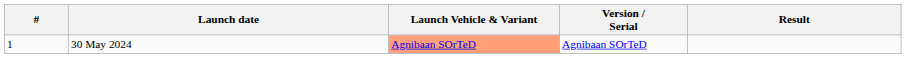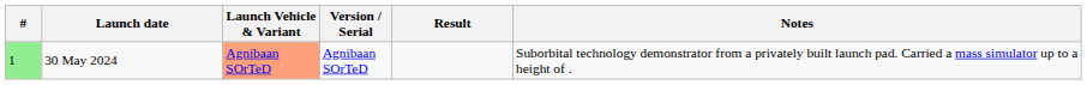 <table class="wikitable plainrowheaders" style="width: 100%;">
 <tr>
 <th style="width:3%;">#</th>
 <th style="width:15%;">Launch date</th>
 <th style="width:8%;">Launch Vehicle & Variant</th>
 <th style="width:6%;">Version / <br>Serial <br></th>
 <th style="width:10%;">Result</th>
+<th style="width:47%;">Notes</th>
 </tr>
 <tr>
-<td>1</td>
+<td style="background: lightgreen;">1</td>
 <td>30 May 2024</td>
 <td style="background: lightsalmon;"><a href='#'>Agnibaan SOrTeD</a></td>
 <td><a href='#'>Agnibaan SOrTeD</a></td>
 <td></td>
+<td>Suborbital technology demonstrator from a privately built launch pad. Carried a <a href='#'>mass simulator</a> up to a height of .</td>
 </tr>
 </table>
